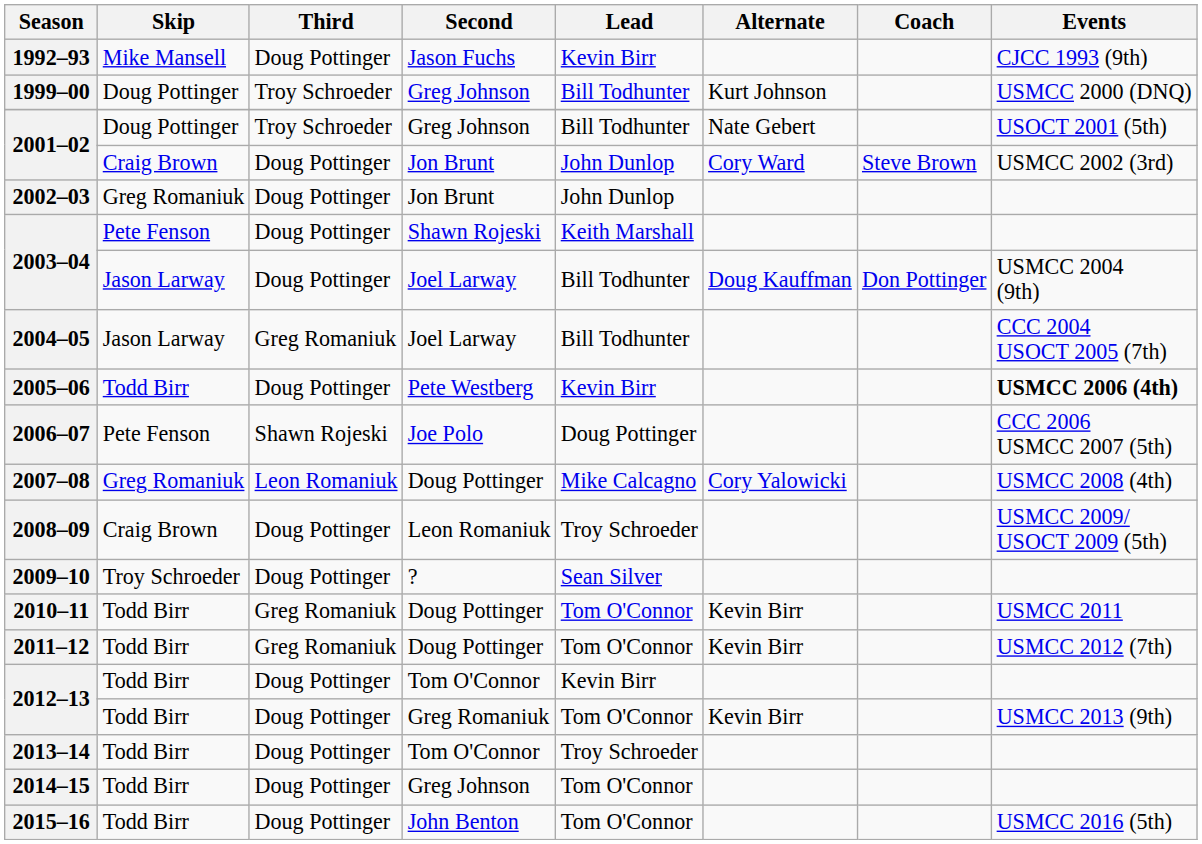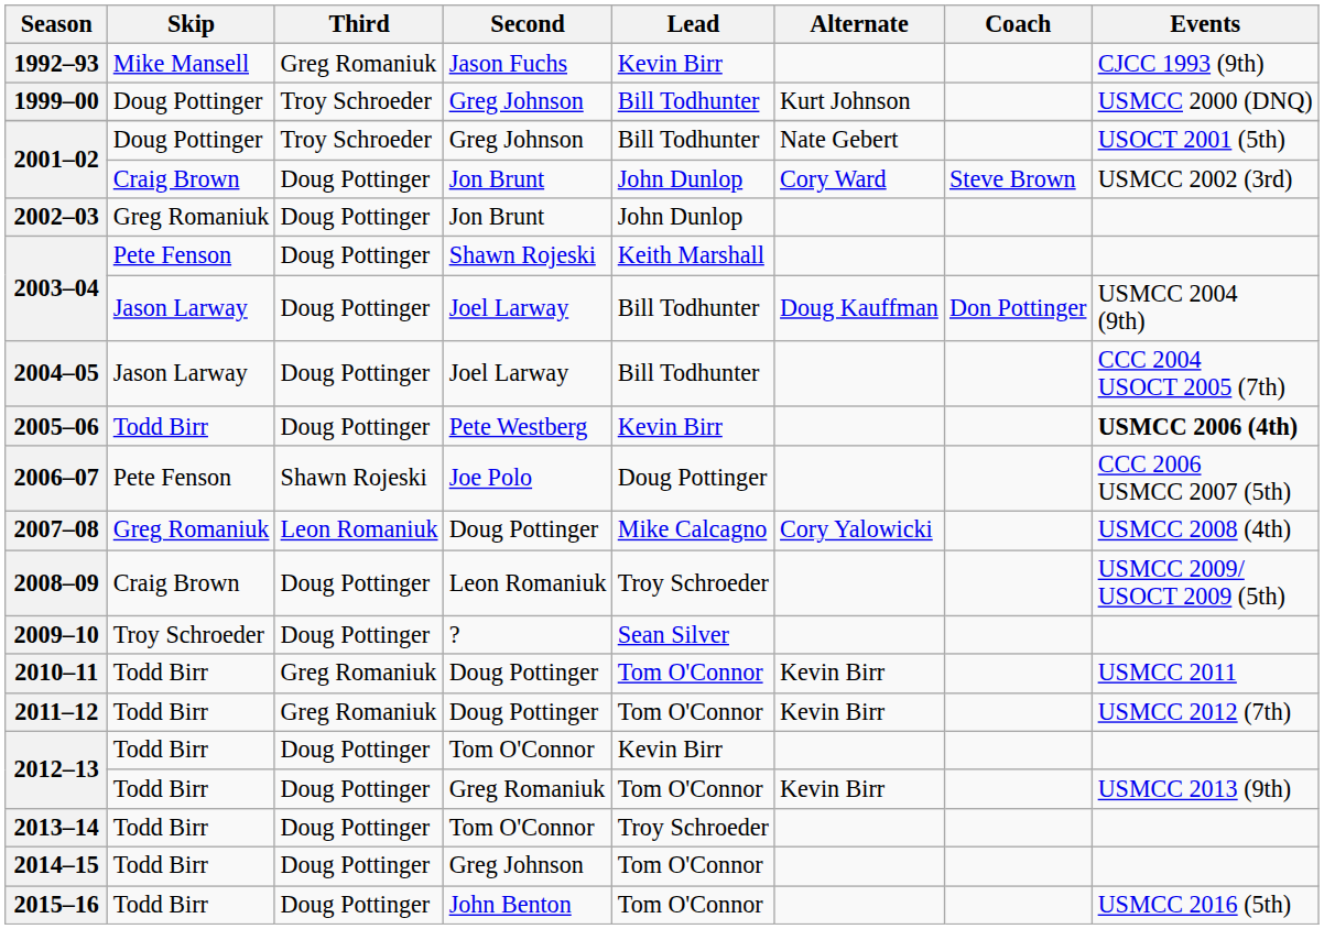 <table class="wikitable">
 <tr>
 <th scope="col" width=60>Season</th>
 <th scope="col">Skip</th>
 <th scope="col">Third</th>
 <th scope="col">Second</th>
 <th scope="col">Lead</th>
 <th scope="col">Alternate</th>
 <th scope="col">Coach</th>
 <th scope="col">Events</th>
 </tr>
 <tr>
 <th scope="row">1992–93</th>
 <td><a href='#'>Mike Mansell</a></td>
-<td>Doug Pottinger</td>
+<td>Greg Romaniuk</td>
 <td><a href='#'>Jason Fuchs</a></td>
 <td><a href='#'>Kevin Birr</a></td>
 <td></td>
 <td></td>
 <td><a href='#'>CJCC 1993</a> (9th)</td>
 </tr>
 <tr>
 <th scope="row">1999–00</th>
 <td>Doug Pottinger</td>
 <td>Troy Schroeder</td>
 <td><a href='#'>Greg Johnson</a></td>
 <td><a href='#'>Bill Todhunter</a></td>
 <td>Kurt Johnson</td>
 <td></td>
 <td><a href='#'>USMCC</a> 2000 (DNQ)</td>
 </tr>
 <tr>
 </tr>
 <tr>
 <th scope="row" rowspan=2>2001–02</th>
 <td>Doug Pottinger</td>
 <td>Troy Schroeder</td>
 <td>Greg Johnson</td>
 <td>Bill Todhunter</td>
 <td>Nate Gebert</td>
 <td></td>
 <td><a href='#'>USOCT 2001</a> (5th)</td>
 </tr>
 <tr>
 <td><a href='#'>Craig Brown</a></td>
 <td>Doug Pottinger</td>
 <td><a href='#'>Jon Brunt</a></td>
 <td><a href='#'>John Dunlop</a></td>
 <td><a href='#'>Cory Ward</a></td>
 <td><a href='#'>Steve Brown</a></td>
 <td>USMCC 2002 (3rd)</td>
 </tr>
 <tr>
 <th scope="row">2002–03</th>
 <td>Greg Romaniuk</td>
 <td>Doug Pottinger</td>
 <td>Jon Brunt</td>
 <td>John Dunlop</td>
 <td></td>
 <td></td>
 <td></td>
 </tr>
 <tr>
 <th scope="row" rowspan=2>2003–04</th>
 <td><a href='#'>Pete Fenson</a></td>
 <td>Doug Pottinger</td>
 <td><a href='#'>Shawn Rojeski</a></td>
 <td><a href='#'>Keith Marshall</a></td>
 <td></td>
 <td></td>
 <td></td>
 </tr>
 <tr>
 <td><a href='#'>Jason Larway</a></td>
 <td>Doug Pottinger</td>
 <td><a href='#'>Joel Larway</a></td>
 <td>Bill Todhunter</td>
 <td><a href='#'>Doug Kauffman</a></td>
 <td><a href='#'>Don Pottinger</a></td>
 <td>USMCC 2004 <br> (9th)</td>
 </tr>
 <tr>
 <th scope="row">2004–05</th>
 <td>Jason Larway</td>
-<td>Greg Romaniuk</td>
+<td>Doug Pottinger</td>
 <td>Joel Larway</td>
 <td>Bill Todhunter</td>
 <td></td>
 <td></td>
 <td><a href='#'>CCC 2004</a> <br><a href='#'>USOCT 2005</a> (7th)</td>
 </tr>
 <tr>
 <th scope="row">2005–06</th>
 <td><a href='#'>Todd Birr</a></td>
 <td>Doug Pottinger</td>
 <td><a href='#'>Pete Westberg</a></td>
 <td><a href='#'>Kevin Birr</a></td>
 <td></td>
 <td></td>
 <td><strong>USMCC 2006 (4th)</strong></td>
 </tr>
 <tr>
 <th scope="row">2006–07</th>
 <td>Pete Fenson</td>
 <td>Shawn Rojeski</td>
 <td><a href='#'>Joe Polo</a></td>
 <td>Doug Pottinger</td>
 <td></td>
 <td></td>
 <td><a href='#'>CCC 2006</a> <br>USMCC 2007 (5th)</td>
 </tr>
 <tr>
 <th scope="row">2007–08</th>
 <td><a href='#'>Greg Romaniuk</a></td>
 <td><a href='#'>Leon Romaniuk</a></td>
 <td>Doug Pottinger</td>
 <td><a href='#'>Mike Calcagno</a></td>
 <td><a href='#'>Cory Yalowicki</a></td>
 <td></td>
 <td><a href='#'>USMCC 2008</a> (4th)</td>
 </tr>
 <tr>
 <th scope="row">2008–09</th>
 <td>Craig Brown</td>
 <td>Doug Pottinger</td>
 <td>Leon Romaniuk</td>
 <td>Troy Schroeder</td>
 <td></td>
 <td></td>
 <td><a href='#'>USMCC 2009/<br>USOCT 2009</a> (5th)</td>
 </tr>
 <tr>
 <th scope="row">2009–10</th>
 <td>Troy Schroeder</td>
 <td>Doug Pottinger</td>
 <td>?</td>
 <td><a href='#'>Sean Silver</a></td>
 <td></td>
 <td></td>
 <td></td>
 </tr>
 <tr>
 <th scope="row">2010–11</th>
 <td>Todd Birr</td>
 <td>Greg Romaniuk</td>
 <td>Doug Pottinger</td>
 <td><a href='#'>Tom O'Connor</a></td>
 <td>Kevin Birr</td>
 <td></td>
 <td><a href='#'>USMCC 2011</a> </td>
 </tr>
 <tr>
 <th scope="row">2011–12</th>
 <td>Todd Birr</td>
 <td>Greg Romaniuk</td>
 <td>Doug Pottinger</td>
 <td>Tom O'Connor</td>
 <td>Kevin Birr</td>
 <td></td>
 <td><a href='#'>USMCC 2012</a> (7th)</td>
 </tr>
 <tr>
 <th scope="row" rowspan=2>2012–13</th>
 <td>Todd Birr</td>
 <td>Doug Pottinger</td>
 <td>Tom O'Connor</td>
 <td>Kevin Birr</td>
 <td></td>
 <td></td>
 <td></td>
 </tr>
 <tr>
 <td>Todd Birr</td>
 <td>Doug Pottinger</td>
 <td>Greg Romaniuk</td>
 <td>Tom O'Connor</td>
 <td>Kevin Birr</td>
 <td></td>
 <td><a href='#'>USMCC 2013</a> (9th)</td>
 </tr>
 <tr>
 <th scope="row">2013–14</th>
 <td>Todd Birr</td>
 <td>Doug Pottinger</td>
 <td>Tom O'Connor</td>
 <td>Troy Schroeder</td>
 <td></td>
 <td></td>
 <td></td>
 </tr>
 <tr>
 <th scope="row">2014–15</th>
 <td>Todd Birr</td>
 <td>Doug Pottinger</td>
 <td>Greg Johnson</td>
 <td>Tom O'Connor</td>
 <td></td>
 <td></td>
 <td></td>
 </tr>
 <tr>
 <th scope="row">2015–16</th>
 <td>Todd Birr</td>
 <td>Doug Pottinger</td>
 <td><a href='#'>John Benton</a></td>
 <td>Tom O'Connor</td>
 <td></td>
 <td></td>
 <td><a href='#'>USMCC 2016</a> (5th)</td>
 </tr>
 </table>
